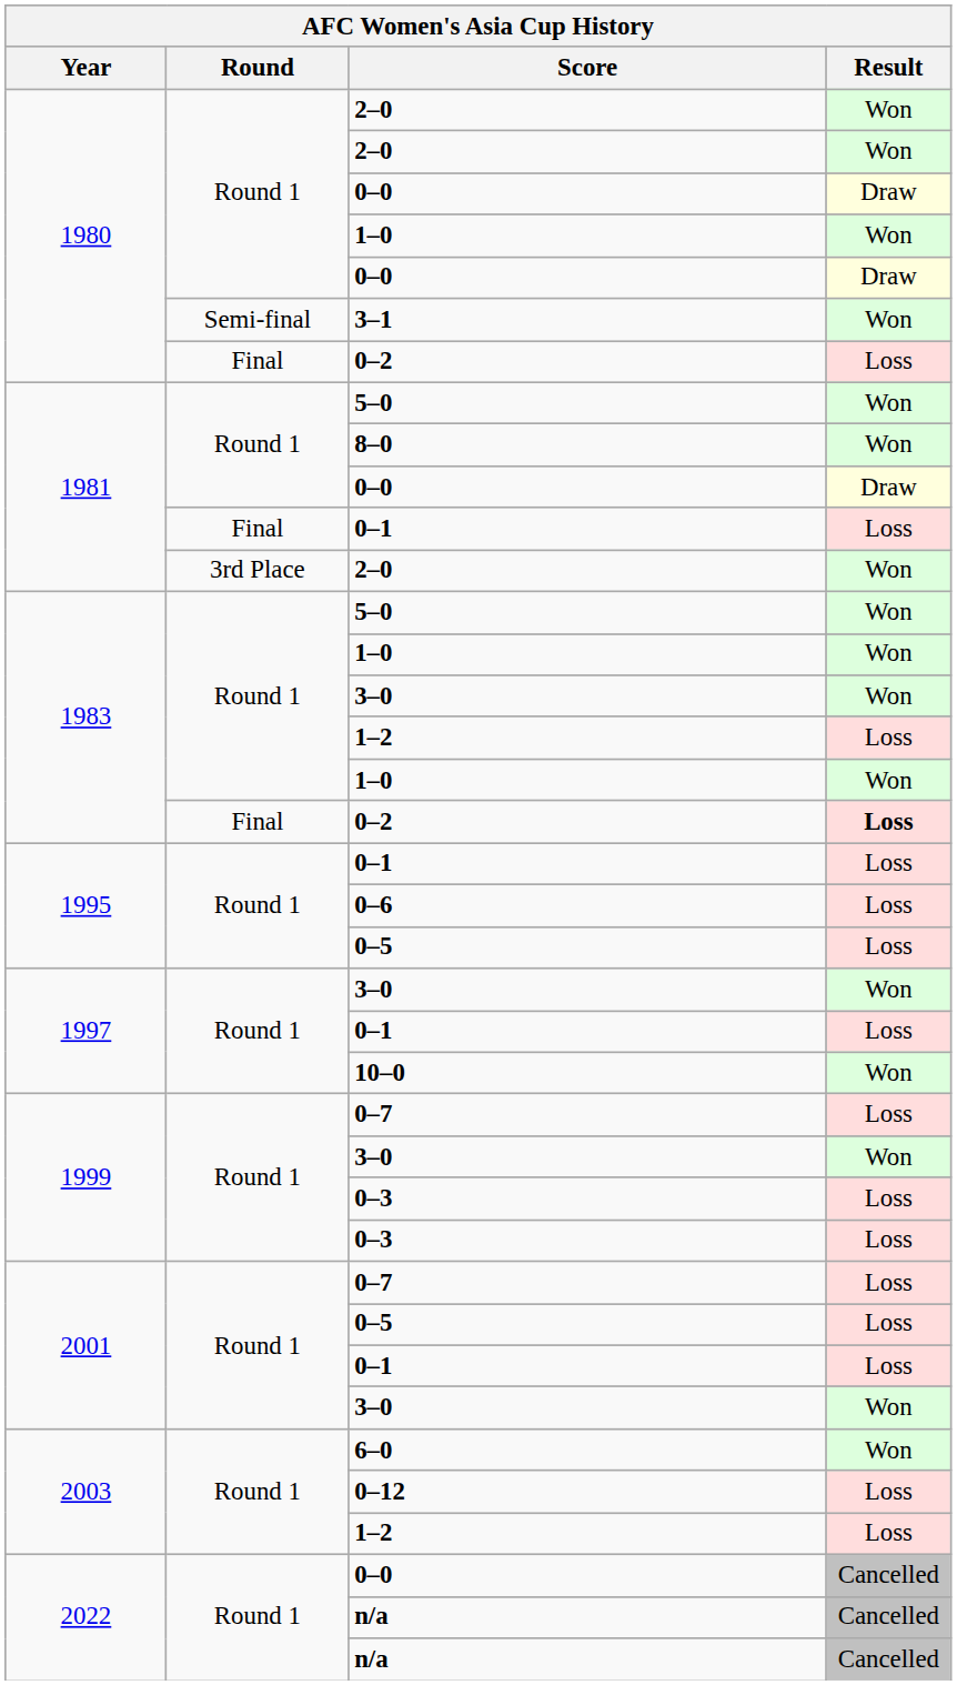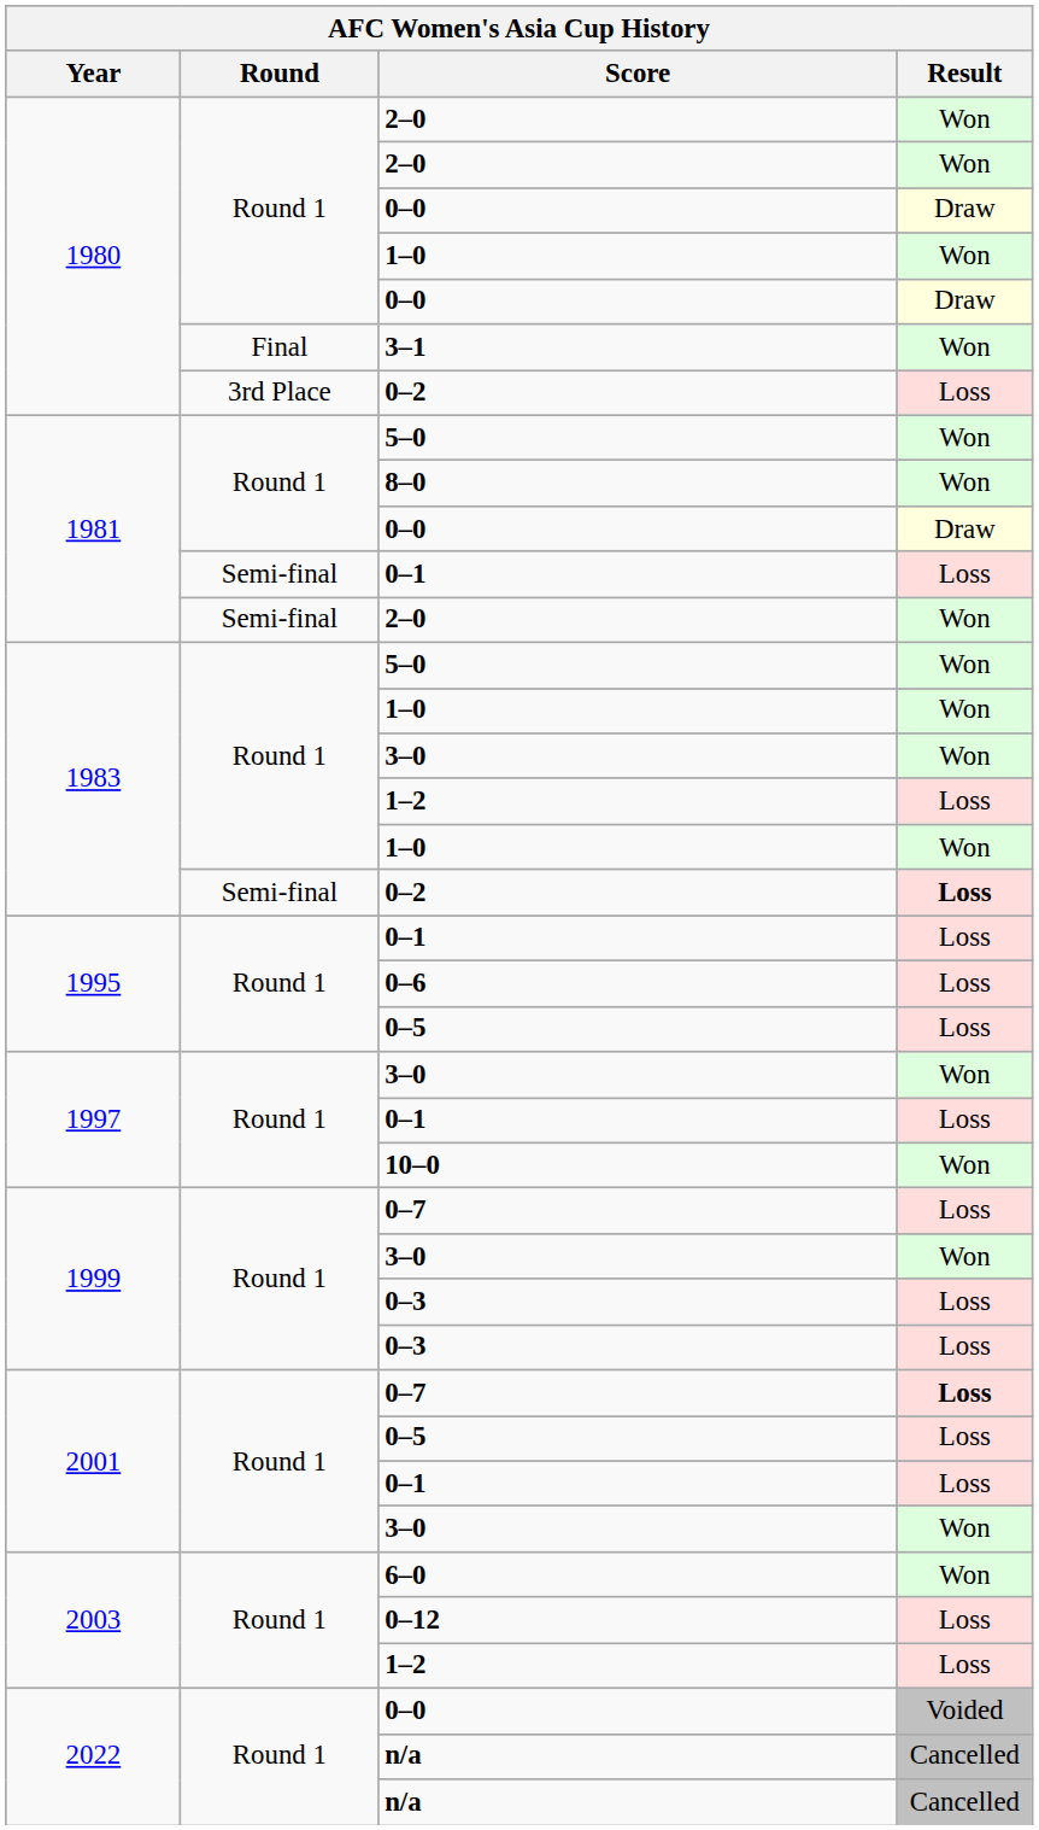 <table class="wikitable" style="text-align: center;font-size:85%;">
 <tr>
 <th colspan="4" #013A5E; color: #FFFFFF;>AFC Women's Asia Cup History</th>
 </tr>
 <tr>
 <th style="width:80px;">Year</th>
 <th style="width:91px;">Round</th>
 <th style="width:250px;">Score</th>
 <th style="width:60px;">Result</th>
 </tr>
 <tr>
 <td rowspan=7><a href='#'>1980</a></td>
 <td rowspan=5>Round 1</td>
 <td align="left"> <strong>2–0</strong> </td>
 <td style="background:#dfd;">Won</td>
 </tr>
 <tr>
 <td align="left"> <strong>2–0</strong> </td>
 <td style="background:#dfd;">Won</td>
 </tr>
 <tr>
 <td align="left"> <strong>0–0</strong> </td>
 <td style="background:#ffd;">Draw</td>
 </tr>
 <tr>
 <td align="left"> <strong>1–0</strong> </td>
 <td style="background:#dfd;">Won</td>
 </tr>
 <tr>
 <td align="left"> <strong>0–0</strong> </td>
 <td style="background:#ffd;">Draw</td>
 </tr>
 <tr>
-<td>Semi-final</td>
+<td>Final</td>
 <td align="left"> <strong>3–1</strong> </td>
 <td style="background:#dfd;">Won</td>
 </tr>
 <tr>
-<td>Final</td>
+<td>3rd Place</td>
 <td align="left"> <strong>0–2</strong> </td>
 <td style="background:#fdd;">Loss</td>
 </tr>
 <tr>
 <td rowspan=5><a href='#'>1981</a></td>
 <td rowspan=3>Round 1</td>
 <td align="left"> <strong>5–0</strong> </td>
 <td style="background:#dfd;">Won</td>
 </tr>
 <tr>
 <td align="left"> <strong>8–0</strong> </td>
 <td style="background:#dfd;">Won</td>
 </tr>
 <tr>
 <td align="left"> <strong>0–0</strong> </td>
 <td style="background:#ffd;">Draw</td>
 </tr>
 <tr>
-<td>Final</td>
+<td>Semi-final</td>
 <td align="left"> <strong>0–1</strong> </td>
 <td style="background:#fdd;">Loss</td>
 </tr>
 <tr>
-<td>3rd Place</td>
+<td>Semi-final</td>
 <td align="left"> <strong>2–0</strong> </td>
 <td style="background:#dfd;">Won</td>
 </tr>
 <tr>
 <td rowspan=6><a href='#'>1983</a></td>
 <td rowspan=5>Round 1</td>
 <td align="left"> <strong>5–0</strong> </td>
 <td style="background:#dfd;">Won</td>
 </tr>
 <tr>
 <td align="left"> <strong>1–0</strong> </td>
 <td style="background:#dfd;">Won</td>
 </tr>
 <tr>
 <td align="left"> <strong>3–0</strong> </td>
 <td style="background:#dfd;">Won</td>
 </tr>
 <tr>
 <td align="left"> <strong>1–2</strong> </td>
 <td style="background:#fdd;">Loss</td>
 </tr>
 <tr>
 <td align="left"> <strong>1–0</strong> </td>
 <td style="background:#dfd;">Won</td>
 </tr>
 <tr>
-<td>Final</td>
+<td>Semi-final</td>
 <td align="left"> <strong>0–2</strong> </td>
 <td style="background:#fdd;"><strong>Loss</strong></td>
 </tr>
 <tr>
 <td rowspan=3><a href='#'>1995</a></td>
 <td rowspan=3>Round 1</td>
 <td align="left"> <strong>0–1</strong> </td>
 <td style="background:#fdd;">Loss</td>
 </tr>
 <tr>
 <td align="left"> <strong>0–6</strong> </td>
 <td style="background:#fdd;">Loss</td>
 </tr>
 <tr>
 <td align="left"> <strong>0–5</strong> </td>
 <td style="background:#fdd;">Loss</td>
 </tr>
 <tr>
 <td rowspan=3><a href='#'>1997</a></td>
 <td rowspan=3>Round 1</td>
 <td align="left"> <strong>3–0</strong> </td>
 <td style="background:#dfd;">Won</td>
 </tr>
 <tr>
 <td align="left"> <strong>0–1</strong> </td>
 <td style="background:#fdd;">Loss</td>
 </tr>
 <tr>
 <td align="left"> <strong>10–0</strong> </td>
 <td style="background:#dfd;">Won</td>
 </tr>
 <tr>
 <td rowspan=4><a href='#'>1999</a></td>
 <td rowspan=4>Round 1</td>
 <td align="left"> <strong>0–7</strong> </td>
 <td style="background:#fdd;">Loss</td>
 </tr>
 <tr>
 <td align="left"> <strong>3–0</strong> </td>
 <td style="background:#dfd;">Won</td>
 </tr>
 <tr>
 <td align="left"> <strong>0–3</strong> </td>
 <td style="background:#fdd;">Loss</td>
 </tr>
 <tr>
 <td align="left"> <strong>0–3</strong> </td>
 <td style="background:#fdd;">Loss</td>
 </tr>
 <tr>
 <td rowspan=4><a href='#'>2001</a></td>
 <td rowspan=4>Round 1</td>
 <td align="left"> <strong>0–7</strong> </td>
-<td style="background:#fdd;">Loss</td>
+<td style="background:#fdd;"><strong>Loss</strong></td>
 </tr>
 <tr>
 <td align="left"> <strong>0–5</strong> </td>
 <td style="background:#fdd;">Loss</td>
 </tr>
 <tr>
 <td align="left"> <strong>0–1</strong> </td>
 <td style="background:#fdd;">Loss</td>
 </tr>
 <tr>
 <td align="left"> <strong>3–0</strong> </td>
 <td style="background:#dfd;">Won</td>
 </tr>
 <tr>
 <td rowspan=3><a href='#'>2003</a></td>
 <td rowspan=3>Round 1</td>
 <td align="left"> <strong>6–0</strong> </td>
 <td style="background:#dfd;">Won</td>
 </tr>
 <tr>
 <td align="left"> <strong>0–12</strong> </td>
 <td style="background:#fdd;">Loss</td>
 </tr>
 <tr>
 <td align="left"> <strong>1–2</strong> </td>
 <td style="background:#fdd;">Loss</td>
 </tr>
 <tr>
 <td rowspan=3><a href='#'>2022</a></td>
 <td rowspan=3>Round 1</td>
 <td align="left"> <strong>0–0</strong> </td>
-<td style="background:silver;">Cancelled</td>
+<td style="background:silver;">Voided</td>
 </tr>
 <tr>
 <td align="left"> <strong>n/a</strong> </td>
 <td style="background:silver;">Cancelled</td>
 </tr>
 <tr>
 <td align="left"> <strong>n/a</strong> </td>
 <td style="background:silver;">Cancelled</td>
 </tr>
 </table>
